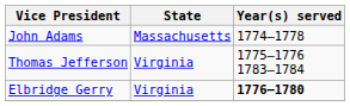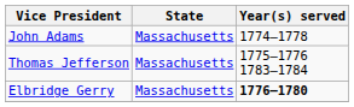 <table class=wikitable>
 <tr>
 <th>Vice President</th>
 <th>State</th>
 <th>Year(s) served</th>
 </tr>
 <tr>
 <td><a href='#'>John Adams</a></td>
 <td><a href='#'>Massachusetts</a></td>
 <td>1774–1778</td>
 </tr>
 <tr>
 <td><a href='#'>Thomas Jefferson</a></td>
-<td><a href='#'>Virginia</a></td>
+<td><a href='#'>Massachusetts</a></td>
 <td>1775–1776<br>1783–1784</td>
 </tr>
 <tr>
 <td><a href='#'>Elbridge Gerry</a></td>
-<td><a href='#'>Virginia</a></td>
+<td><a href='#'>Massachusetts</a></td>
 <td><strong>1776–1780</strong></td>
 </tr>
 <tr>
 </tr>
 </table>
